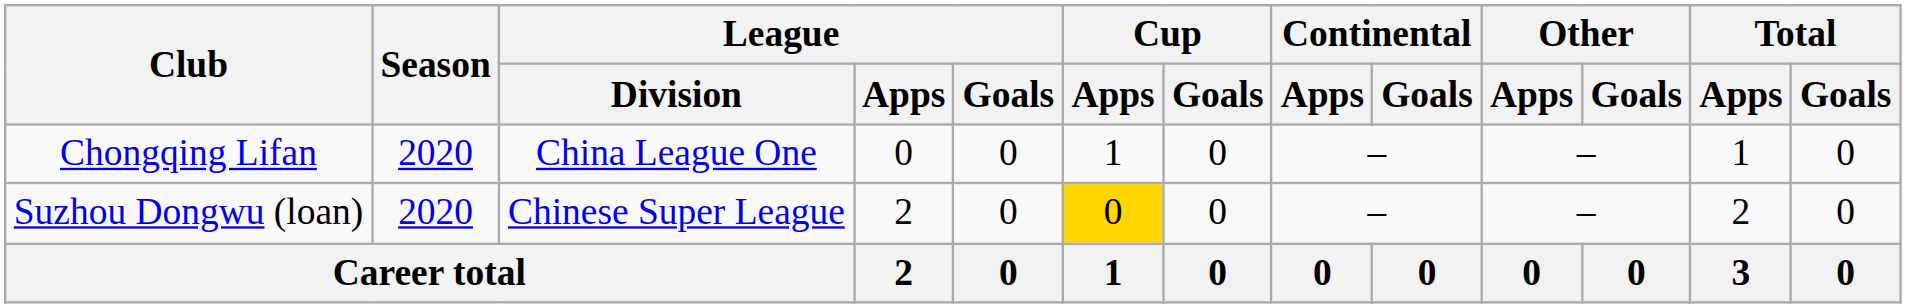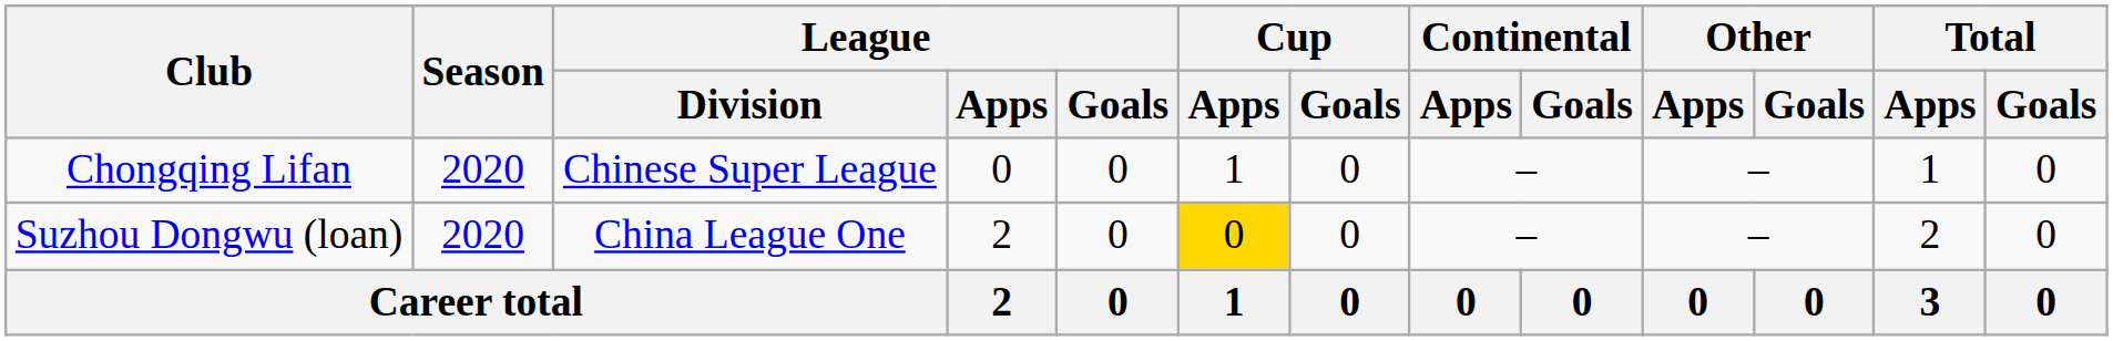 <table class="wikitable" style="text-align: center">
 <tr>
 <th rowspan="2">Club</th>
 <th rowspan="2">Season</th>
 <th colspan="3">League</th>
 <th colspan="2">Cup</th>
 <th colspan="2">Continental</th>
 <th colspan="2">Other</th>
 <th colspan="2">Total</th>
 </tr>
 <tr>
 <th>Division</th>
 <th>Apps</th>
 <th>Goals</th>
 <th>Apps</th>
 <th>Goals</th>
 <th>Apps</th>
 <th>Goals</th>
 <th>Apps</th>
 <th>Goals</th>
 <th>Apps</th>
 <th>Goals</th>
 </tr>
 <tr>
 <td><a href='#'>Chongqing Lifan</a></td>
 <td><a href='#'>2020</a></td>
-<td><a href='#'>China League One</a></td>
+<td><a href='#'>Chinese Super League</a></td>
 <td>0</td>
 <td>0</td>
 <td>1</td>
 <td>0</td>
 <td colspan="2">–</td>
 <td colspan="2">–</td>
 <td>1</td>
 <td>0</td>
 </tr>
 <tr>
 <td><a href='#'>Suzhou Dongwu</a> (loan)</td>
 <td><a href='#'>2020</a></td>
-<td><a href='#'>Chinese Super League</a></td>
+<td><a href='#'>China League One</a></td>
 <td>2</td>
 <td>0</td>
 <td style="background: gold;">0</td>
 <td>0</td>
 <td colspan="2">–</td>
 <td colspan="2">–</td>
 <td>2</td>
 <td>0</td>
 </tr>
 <tr>
 <th colspan=3>Career total</th>
 <th>2</th>
 <th>0</th>
 <th>1</th>
 <th>0</th>
 <th>0</th>
 <th>0</th>
 <th>0</th>
 <th>0</th>
 <th>3</th>
 <th>0</th>
 </tr>
 </table>
